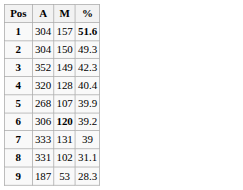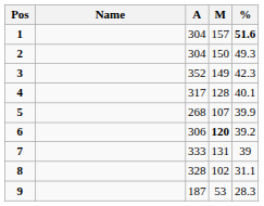 <table class="wikitable" style="text-align:center; font-size:90%;">
 <tr>
 <th width=30px>Pos</th>
+<th width=175px>Name</th>
 <th width=20px>A</th>
 <th width=20px>M</th>
 <th width=25px>%</th>
 </tr>
 <tr>
 <td><strong>1</strong></td>
+<td align=left><strong></strong></td>
 <td>304</td>
 <td>157</td>
 <td><strong>51.6</strong></td>
 </tr>
 <tr>
 <td><strong>2</strong></td>
+<td align=left></td>
 <td>304</td>
 <td>150</td>
 <td>49.3</td>
 </tr>
 <tr>
 <td><strong>3</strong></td>
+<td align=left></td>
 <td>352</td>
 <td>149</td>
 <td>42.3</td>
 </tr>
 <tr>
 <td><strong>4</strong></td>
-<td>320</td>
+<td align=left></td>
+<td>317</td>
 <td>128</td>
-<td>40.4</td>
+<td>40.1</td>
 </tr>
 <tr>
 <td><strong>5</strong></td>
+<td align=left></td>
 <td>268</td>
 <td>107</td>
 <td align=center>39.9</td>
 </tr>
 <tr>
 <td><strong>6</strong></td>
+<td align=left></td>
 <td>306</td>
 <td><strong>120</strong></td>
 <td>39.2</td>
 </tr>
 <tr>
 <td><strong>7</strong></td>
+<td align=left></td>
 <td>333</td>
 <td>131</td>
 <td>39</td>
 </tr>
 <tr>
 <td><strong>8</strong></td>
-<td>331</td>
+<td align=left></td>
+<td>328</td>
 <td>102</td>
 <td>31.1</td>
 </tr>
 <tr>
 <td><strong>9</strong></td>
+<td align=left></td>
 <td>187</td>
 <td>53</td>
 <td>28.3</td>
 </tr>
 </table>
